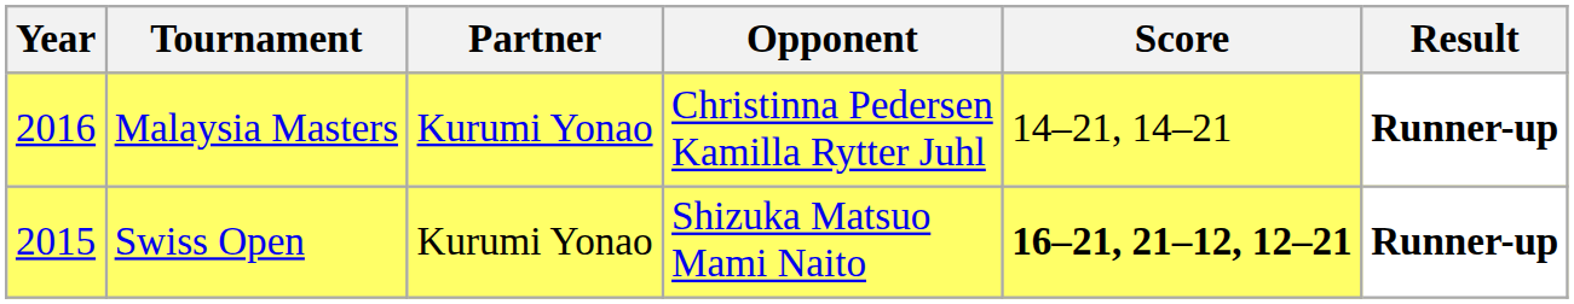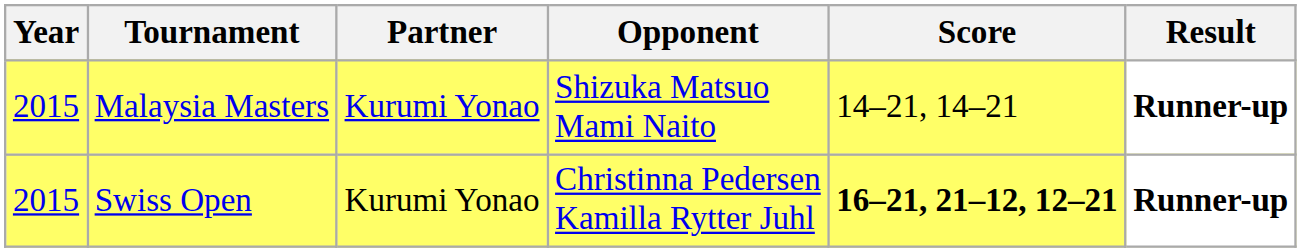 <table class="sortable wikitable" style="font-size: 90%;">
 <tr>
 <th>Year</th>
 <th>Tournament</th>
 <th>Partner</th>
 <th>Opponent</th>
 <th>Score</th>
 <th>Result</th>
 </tr>
 <tr style="background:#FFFF67">
-<td align="center"><a href='#'>2016</a></td>
+<td align="center"><a href='#'>2015</a></td>
 <td align="left"><a href='#'>Malaysia Masters</a></td>
 <td align="left"> <a href='#'>Kurumi Yonao</a></td>
-<td align="left"> <a href='#'>Christinna Pedersen</a> <br>  <a href='#'>Kamilla Rytter Juhl</a></td>
+<td align="left"> <a href='#'>Shizuka Matsuo</a> <br>  <a href='#'>Mami Naito</a></td>
 <td align="left">14–21, 14–21</td>
 <td style="text-align:left; background:white"> <strong>Runner-up</strong></td>
 </tr>
 <tr style="background:#FFFF67">
 <td align="center"><a href='#'>2015</a></td>
 <td align="left"><a href='#'>Swiss Open</a></td>
 <td align="left"> Kurumi Yonao</td>
-<td align="left"> <a href='#'>Shizuka Matsuo</a> <br>  <a href='#'>Mami Naito</a></td>
+<td align="left"> <a href='#'>Christinna Pedersen</a> <br>  <a href='#'>Kamilla Rytter Juhl</a></td>
 <td align="left"><strong>16–21, 21–12, 12–21</strong></td>
 <td style="text-align:left; background:white"> <strong>Runner-up</strong></td>
 </tr>
 </table>
